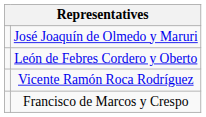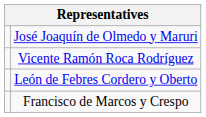 <table class="wikitable" style="text-align:center; ">
 <tr>
 <th colspan="2">Representatives</th>
 </tr>
 <tr>
 <td></td>
 <td><a href='#'>José Joaquín de Olmedo y Maruri</a></td>
 </tr>
 <tr>
 <td></td>
-<td><a href='#'>León de Febres Cordero y Oberto</a></td>
+<td><a href='#'>Vicente Ramón Roca Rodríguez</a></td>
 </tr>
 <tr>
 <td></td>
-<td><a href='#'>Vicente Ramón Roca Rodríguez</a></td>
+<td><a href='#'>León de Febres Cordero y Oberto</a></td>
 </tr>
 <tr>
 <td></td>
 <td>Francisco de Marcos y Crespo</td>
 </tr>
 </table>
